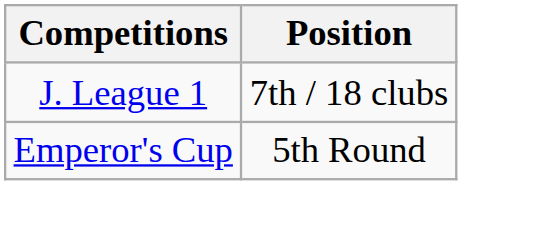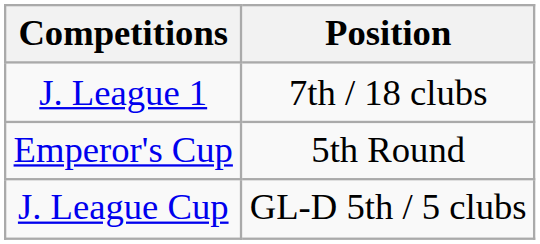 <table class="wikitable" style="text-align:center;">
 <tr>
 <th>Competitions</th>
 <th>Position</th>
 </tr>
 <tr>
 <td><a href='#'>J. League 1</a></td>
 <td>7th / 18 clubs</td>
 </tr>
 <tr>
 <td><a href='#'>Emperor's Cup</a></td>
 <td>5th Round</td>
 </tr>
+<tr>
+<td><a href='#'>J. League Cup</a></td>
+<td>GL-D 5th / 5 clubs</td>
+</tr>
 </table>
